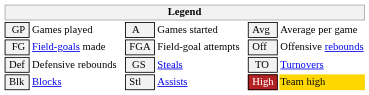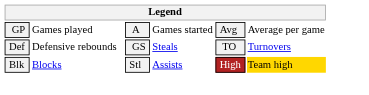 <table class="toccolours" style="font-size: 80%; white-space: nowrap;">
 <tr>
 <th colspan="6" style="background-color: #F2F2F2; border: 1px solid #AAAAAA;">Legend</th>
 </tr>
 <tr>
 <td style="background-color: #F2F2F2; border: 1px solid black;">  GP </td>
 <td>Games played</td>
 <td style="background-color: #F2F2F2; border: 1px solid black">  A </td>
 <td>Games started</td>
 <td style="background-color: #F2F2F2; border: 1px solid black"> Avg </td>
 <td>Average per game</td>
-</tr>
-<tr>
-<td style="background-color: #F2F2F2; border: 1px solid black">  FG </td>
-<td style="padding-right: 8px"><a href='#'>Field-goals</a> made</td>
-<td style="background-color: #F2F2F2; border: 1px solid black"> FGA </td>
-<td style="padding-right: 8px">Field-goal attempts</td>
-<td style="background-color: #F2F2F2; border: 1px solid black;"> Off </td>
-<td>Offensive <a href='#'>rebounds</a></td>
 </tr>
 <tr>
 <td style="background-color: #F2F2F2; border: 1px solid black;"> Def </td>
 <td style="padding-right: 8px">Defensive rebounds</td>
 <td style="background-color: #F2F2F2; border: 1px solid black">  GS </td>
 <td><a href='#'>Steals</a></td>
 <td style="background-color: #F2F2F2; border: 1px solid black">  TO</td>
 <td><a href='#'>Turnovers</a></td>
 </tr>
 <tr>
 <td style="background-color: #F2F2F2; border: 1px solid black;"> Blk </td>
 <td><a href='#'>Blocks</a></td>
 <td style="background-color: #F2F2F2; border: 1px solid black"> Stl </td>
 <td style="padding-right: 8px"><a href='#'>Assists</a></td>
 <td style="background:#B22222; color:#ffffff;; border: 1px solid black"> High </td>
 <td style="background: gold;">Team high</td>
 </tr>
 <tr>
 </tr>
 </table>
